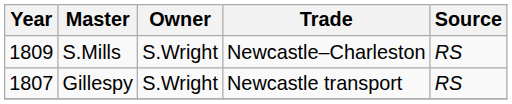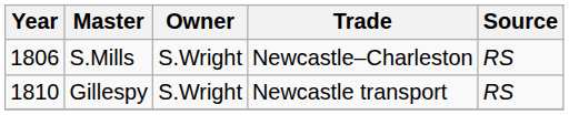 <table class=" wikitable">
 <tr>
 <th>Year</th>
 <th>Master</th>
 <th>Owner</th>
 <th>Trade</th>
 <th>Source</th>
 </tr>
 <tr>
-<td>1809</td>
+<td>1806</td>
 <td>S.Mills</td>
 <td>S.Wright</td>
 <td>Newcastle–Charleston</td>
 <td><em>RS</em></td>
 </tr>
 <tr>
-<td>1807</td>
+<td>1810</td>
 <td>Gillespy</td>
 <td>S.Wright</td>
 <td>Newcastle transport</td>
 <td><em>RS</em></td>
 </tr>
 <tr>
 </tr>
 </table>
